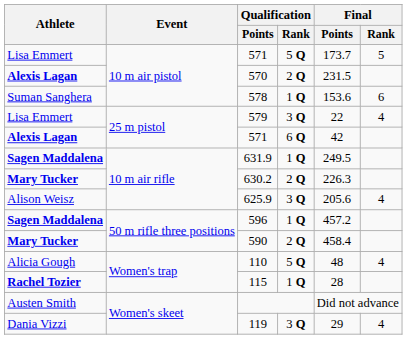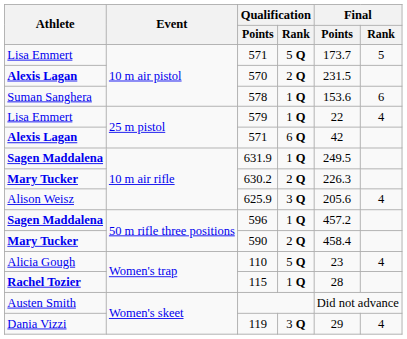 <table class=wikitable style=font-size:90%;text-align:center>
 <tr>
 <th rowspan=2>Athlete</th>
 <th rowspan=2>Event</th>
 <th colspan=2>Qualification</th>
 <th colspan=2>Final</th>
 </tr>
 <tr style=font-size:95%>
 <th>Points</th>
 <th>Rank</th>
 <th>Points</th>
 <th>Rank</th>
 </tr>
 <tr>
 <td align=left><a href='#'>Lisa Emmert</a></td>
 <td align=left rowspan=3><a href='#'>10 m air pistol</a></td>
 <td>571</td>
 <td>5 <strong>Q</strong></td>
 <td>173.7</td>
 <td>5</td>
 </tr>
 <tr>
 <td align=left><strong><a href='#'>Alexis Lagan</a></strong></td>
 <td>570</td>
 <td>2 <strong>Q</strong></td>
 <td>231.5</td>
 <td></td>
 </tr>
 <tr>
 <td align=left><a href='#'>Suman Sanghera</a></td>
 <td>578 <strong></strong></td>
 <td>1 <strong>Q</strong></td>
 <td>153.6</td>
 <td>6</td>
 </tr>
 <tr>
 <td align=left><a href='#'>Lisa Emmert</a></td>
 <td align=left rowspan=2><a href='#'>25 m pistol</a></td>
 <td>579</td>
-<td>3 <strong>Q</strong></td>
+<td>1 <strong>Q</strong></td>
 <td>22</td>
 <td>4</td>
 </tr>
 <tr>
 <td align=left><strong><a href='#'>Alexis Lagan</a></strong></td>
 <td>571</td>
 <td>6 <strong>Q</strong></td>
 <td>42</td>
 <td></td>
 </tr>
 <tr>
 <td align=left><strong><a href='#'>Sagen Maddalena</a></strong></td>
 <td align=left rowspan=3><a href='#'>10 m air rifle</a></td>
 <td>631.9 <strong></strong></td>
 <td>1 <strong>Q</strong></td>
 <td>249.5 <strong></strong></td>
 <td></td>
 </tr>
 <tr>
 <td align=left><strong><a href='#'>Mary Tucker</a></strong></td>
 <td>630.2</td>
 <td>2 <strong>Q</strong></td>
 <td>226.3</td>
 <td></td>
 </tr>
 <tr>
 <td align=left><a href='#'>Alison Weisz</a></td>
 <td>625.9</td>
 <td>3 <strong>Q</strong></td>
 <td>205.6</td>
 <td>4</td>
 </tr>
 <tr>
 <td align=left><strong><a href='#'>Sagen Maddalena</a></strong></td>
 <td align=left rowspan=2><a href='#'>50 m rifle three positions</a></td>
 <td>596</td>
 <td>1 <strong>Q</strong></td>
 <td>457.2</td>
 <td></td>
 </tr>
 <tr>
 <td align=left><strong><a href='#'>Mary Tucker</a></strong></td>
 <td>590</td>
 <td>2 <strong>Q</strong></td>
 <td>458.4 <strong></strong></td>
 <td></td>
 </tr>
 <tr>
 <td align=left><a href='#'>Alicia Gough</a></td>
 <td align=left rowspan=2><a href='#'>Women's trap</a></td>
 <td>110</td>
 <td>5 <strong>Q</strong></td>
-<td>48</td>
+<td>23</td>
 <td>4</td>
 </tr>
 <tr>
 <td align=left><strong><a href='#'>Rachel Tozier</a></strong></td>
 <td>115</td>
 <td>1 <strong>Q</strong></td>
 <td>28</td>
 <td></td>
 </tr>
 <tr>
 <td align=left><a href='#'>Austen Smith</a></td>
 <td align=left rowspan=2><a href='#'>Women's skeet</a></td>
 <td colspan=2></td>
 <td colspan=2>Did not advance</td>
 </tr>
 <tr>
 <td align=left><a href='#'>Dania Vizzi</a></td>
 <td>119</td>
 <td>3 <strong>Q</strong></td>
 <td>29</td>
 <td>4</td>
 </tr>
 </table>
